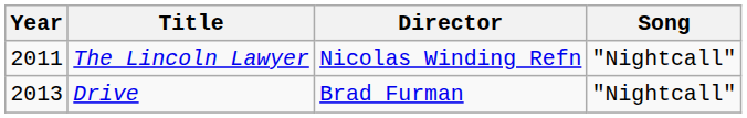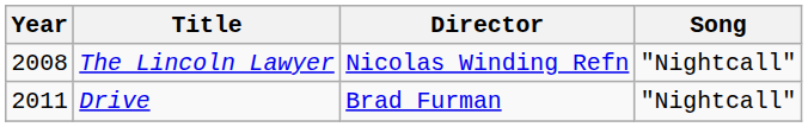 <table class="wikitable">
 <tr>
 <th>Year</th>
 <th>Title</th>
 <th>Director</th>
 <th>Song</th>
 </tr>
 <tr>
-<td align="center">2011</td>
+<td align="center">2008</td>
 <td><em><a href='#'>The Lincoln Lawyer</a></em></td>
 <td><a href='#'>Nicolas Winding Refn</a></td>
 <td>"Nightcall"</td>
 </tr>
 <tr>
-<td align="center">2013</td>
+<td align="center">2011</td>
 <td><em><a href='#'>Drive</a></em></td>
 <td><a href='#'>Brad Furman</a></td>
 <td>"Nightcall"</td>
 </tr>
 </table>
